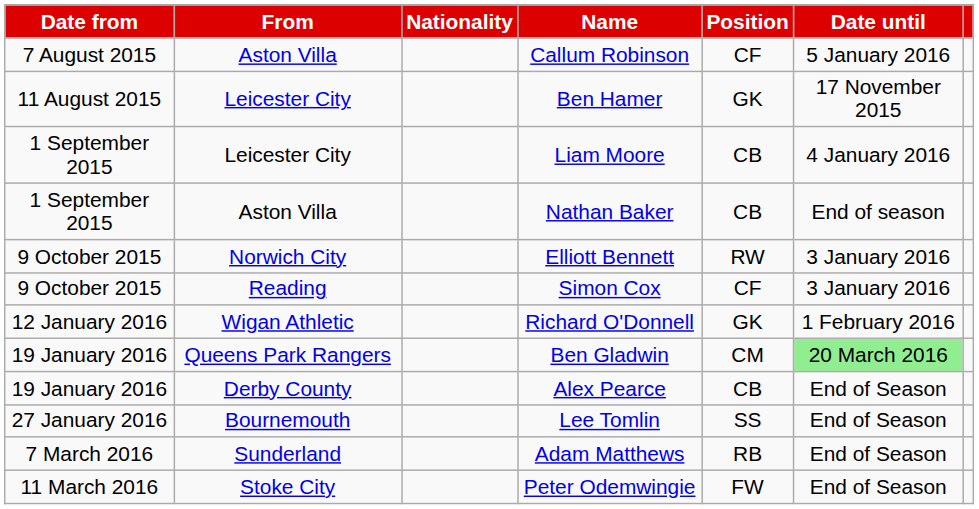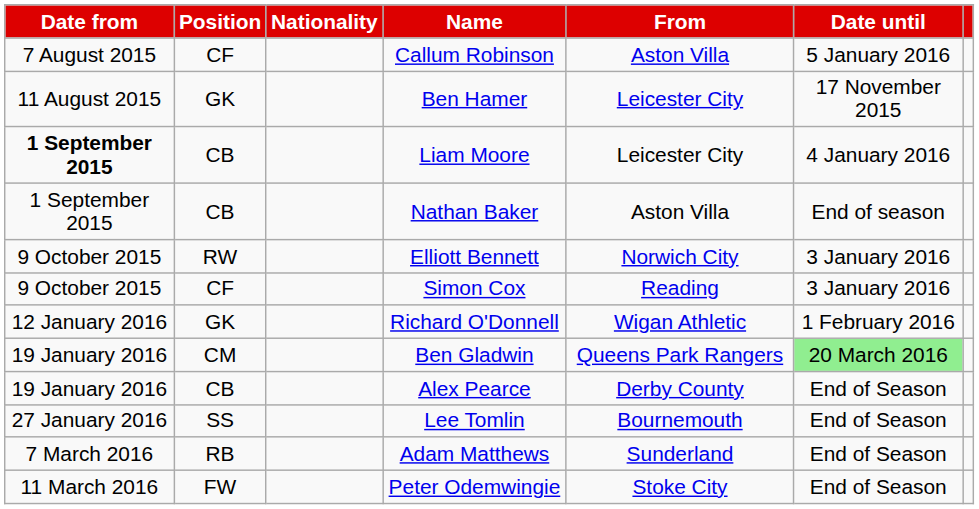 <table class="wikitable"  style="text-align:center; font-size:90%; ">
 <tr>
 <th style="background:#DD0000; color:white; width:110px;">Date from</th>
-<th style="background:#DD0000; color:white; width:150px;">From</th>
+<th style="background:#DD0000; color:white; width:50px;">Position</th>
 <th style="background:#DD0000; color:white; width:50px;">Nationality</th>
 <th style="background:#DD0000; color:white; width:120px;">Name</th>
-<th style="background:#DD0000; color:white; width:50px;">Position</th>
+<th style="background:#DD0000; color:white; width:150px;">From</th>
 <th style="background:#DD0000; color:white; width:110px;">Date until</th>
 <th style="background:#DD0000; color:white;"></th>
 </tr>
 <tr>
 <td>7 August 2015</td>
-<td><a href='#'>Aston Villa</a></td>
+<td>CF</td>
 <td></td>
 <td><a href='#'>Callum Robinson</a></td>
-<td>CF</td>
+<td><a href='#'>Aston Villa</a></td>
 <td>5 January 2016</td>
 <td></td>
 </tr>
 <tr>
 <td>11 August 2015</td>
-<td><a href='#'>Leicester City</a></td>
+<td>GK</td>
 <td></td>
 <td><a href='#'>Ben Hamer</a></td>
-<td>GK</td>
+<td><a href='#'>Leicester City</a></td>
 <td>17 November 2015</td>
 <td></td>
 </tr>
 <tr>
-<td>1 September 2015</td>
-<td>Leicester City</td>
+<td><strong>1 September 2015</strong></td>
+<td>CB</td>
 <td></td>
 <td><a href='#'>Liam Moore</a></td>
-<td>CB</td>
+<td>Leicester City</td>
 <td>4 January 2016</td>
 <td></td>
 </tr>
 <tr>
 <td>1 September 2015</td>
-<td>Aston Villa</td>
+<td>CB</td>
 <td></td>
 <td><a href='#'>Nathan Baker</a></td>
-<td>CB</td>
+<td>Aston Villa</td>
 <td>End of season</td>
 <td></td>
 </tr>
 <tr>
 <td>9 October 2015</td>
-<td><a href='#'>Norwich City</a></td>
+<td>RW</td>
 <td></td>
 <td><a href='#'>Elliott Bennett</a></td>
-<td>RW</td>
+<td><a href='#'>Norwich City</a></td>
 <td>3 January 2016</td>
 <td></td>
 </tr>
 <tr>
 <td>9 October 2015</td>
-<td><a href='#'>Reading</a></td>
+<td>CF</td>
 <td></td>
 <td><a href='#'>Simon Cox</a></td>
-<td>CF</td>
+<td><a href='#'>Reading</a></td>
 <td>3 January 2016</td>
 <td></td>
 </tr>
 <tr>
 <td>12 January 2016</td>
-<td><a href='#'>Wigan Athletic</a></td>
+<td>GK</td>
 <td></td>
 <td><a href='#'>Richard O'Donnell</a></td>
-<td>GK</td>
+<td><a href='#'>Wigan Athletic</a></td>
 <td>1 February 2016</td>
 <td></td>
 </tr>
 <tr>
 <td>19 January 2016</td>
-<td><a href='#'>Queens Park Rangers</a></td>
+<td>CM</td>
 <td></td>
 <td><a href='#'>Ben Gladwin</a></td>
-<td>CM</td>
+<td><a href='#'>Queens Park Rangers</a></td>
 <td style="background: lightgreen;">20 March 2016</td>
 <td></td>
 </tr>
 <tr>
 <td>19 January 2016</td>
-<td><a href='#'>Derby County</a></td>
+<td>CB</td>
 <td></td>
 <td><a href='#'>Alex Pearce</a></td>
-<td>CB</td>
+<td><a href='#'>Derby County</a></td>
 <td>End of Season</td>
 <td></td>
 </tr>
 <tr>
 <td>27 January 2016</td>
-<td><a href='#'>Bournemouth</a></td>
+<td>SS</td>
 <td></td>
 <td><a href='#'>Lee Tomlin</a></td>
-<td>SS</td>
+<td><a href='#'>Bournemouth</a></td>
 <td>End of Season</td>
 <td></td>
 </tr>
 <tr>
 <td>7 March 2016</td>
-<td><a href='#'>Sunderland</a></td>
+<td>RB</td>
 <td></td>
 <td><a href='#'>Adam Matthews</a></td>
-<td>RB</td>
+<td><a href='#'>Sunderland</a></td>
 <td>End of Season</td>
 <td></td>
 </tr>
 <tr>
 <td>11 March 2016</td>
-<td><a href='#'>Stoke City</a></td>
+<td>FW</td>
 <td></td>
 <td><a href='#'>Peter Odemwingie</a></td>
-<td>FW</td>
+<td><a href='#'>Stoke City</a></td>
 <td>End of Season</td>
 <td></td>
 </tr>
 </table>
